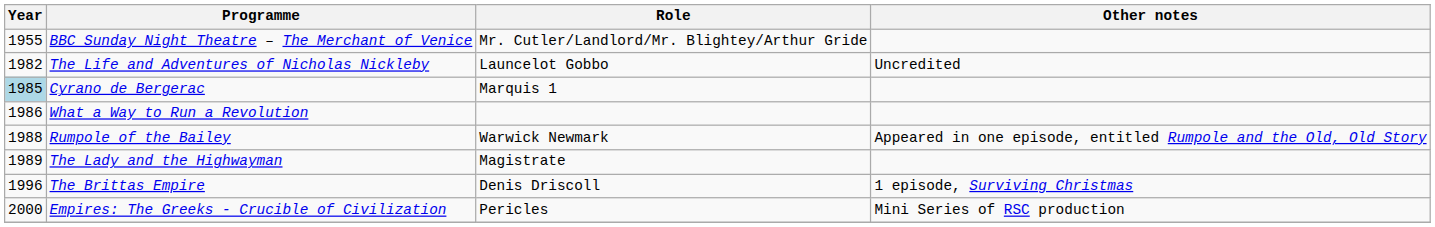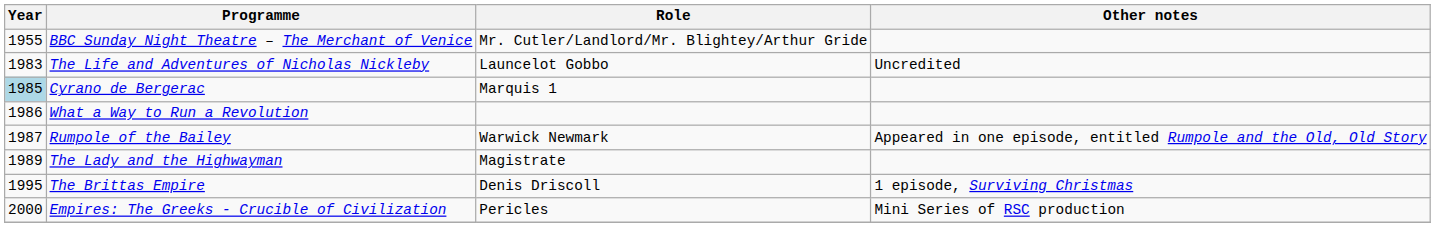 <table class="wikitable" style="font-size: 90%;">
 <tr>
 <th>Year</th>
 <th>Programme</th>
 <th>Role</th>
 <th>Other notes</th>
 </tr>
 <tr>
 <td>1955</td>
 <td><em><a href='#'>BBC Sunday Night Theatre</a> – <a href='#'>The Merchant of Venice</a></em></td>
 <td>Mr. Cutler/Landlord/Mr. Blightey/Arthur Gride</td>
 <td></td>
 </tr>
 <tr>
-<td>1982</td>
+<td>1983</td>
 <td><em><a href='#'>The Life and Adventures of Nicholas Nickleby</a></em></td>
 <td>Launcelot Gobbo</td>
 <td>Uncredited</td>
 </tr>
 <tr>
 <td style="background: lightblue;">1985</td>
 <td><em><a href='#'>Cyrano de Bergerac</a></em></td>
 <td>Marquis 1</td>
 <td></td>
 </tr>
 <tr>
 <td>1986</td>
 <td><em><a href='#'>What a Way to Run a Revolution</a></em></td>
 <td></td>
 <td></td>
 </tr>
 <tr>
-<td>1988</td>
+<td>1987</td>
 <td><em><a href='#'>Rumpole of the Bailey</a></em></td>
 <td>Warwick Newmark</td>
 <td>Appeared in one episode, entitled <em><a href='#'>Rumpole and the Old, Old Story</a></em></td>
 </tr>
 <tr>
 <td>1989</td>
 <td><em><a href='#'>The Lady and the Highwayman</a></em></td>
 <td>Magistrate</td>
 <td></td>
 </tr>
 <tr>
-<td>1996</td>
+<td>1995</td>
 <td><em><a href='#'>The Brittas Empire</a></em></td>
 <td>Denis Driscoll</td>
 <td>1 episode, <em><a href='#'>Surviving Christmas</a></em></td>
 </tr>
 <tr>
 <td>2000</td>
 <td><em><a href='#'>Empires: The Greeks - Crucible of Civilization</a></em></td>
 <td>Pericles</td>
 <td>Mini Series of <a href='#'>RSC</a> production</td>
 </tr>
 <tr>
 </tr>
 </table>
